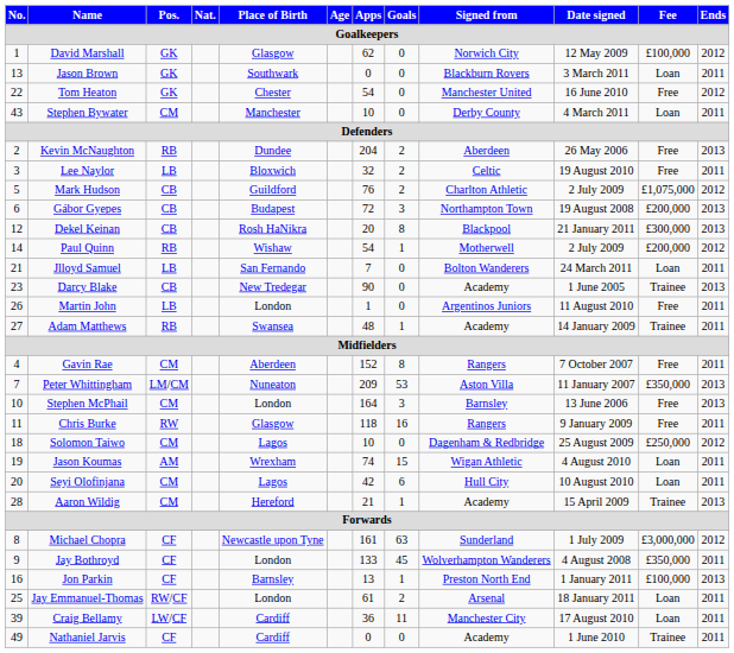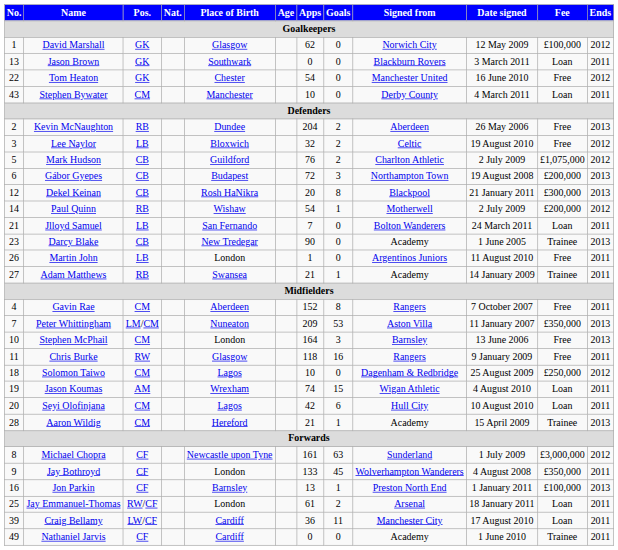 <table class="wikitable" style="text-align:center; font-size:90%; width:100%;">
 <tr>
 <th style="background:blue; color:white; text-align:center;">No.</th>
 <th style="background:blue; color:white; text-align:center;">Name</th>
 <th style="background:blue; color:white; text-align:center;">Pos.</th>
 <th style="background:blue; color:white; text-align:center;">Nat.</th>
 <th style="background:blue; color:white; text-align:center;">Place of Birth</th>
 <th style="background:blue; color:white; text-align:center;">Age</th>
 <th style="background:blue; color:white; text-align:center;">Apps</th>
 <th style="background:blue; color:white; text-align:center;">Goals</th>
 <th style="background:blue; color:white; text-align:center;">Signed from</th>
 <th style="background:blue; color:white; text-align:center;">Date signed</th>
 <th style="background:blue; color:white; text-align:center;">Fee</th>
 <th style="background:blue; color:white; text-align:center;">Ends</th>
 </tr>
 <tr>
 <th colspan="14" style="background:#dcdcdc; text-align:center;">Goalkeepers</th>
 </tr>
 <tr>
 <td>1</td>
 <td><a href='#'>David Marshall</a></td>
 <td><a href='#'>GK</a></td>
 <td></td>
 <td><a href='#'>Glasgow</a></td>
 <td></td>
 <td>62</td>
 <td>0</td>
 <td><a href='#'>Norwich City</a></td>
 <td>12 May 2009</td>
 <td>£100,000</td>
 <td>2012</td>
 </tr>
 <tr>
 <td>13</td>
 <td><a href='#'>Jason Brown</a></td>
 <td><a href='#'>GK</a></td>
 <td></td>
 <td><a href='#'>Southwark</a></td>
 <td></td>
 <td>0</td>
 <td>0</td>
 <td><a href='#'>Blackburn Rovers</a></td>
 <td>3 March 2011</td>
 <td>Loan</td>
 <td>2011</td>
 </tr>
 <tr>
 <td>22</td>
 <td><a href='#'>Tom Heaton</a></td>
 <td><a href='#'>GK</a></td>
 <td></td>
 <td><a href='#'>Chester</a></td>
 <td></td>
 <td>54</td>
 <td>0</td>
 <td><a href='#'>Manchester United</a></td>
 <td>16 June 2010</td>
 <td>Free</td>
 <td>2012</td>
 </tr>
 <tr>
 <td>43</td>
 <td><a href='#'>Stephen Bywater</a></td>
 <td><a href='#'>CM</a></td>
 <td></td>
 <td><a href='#'>Manchester</a></td>
 <td></td>
 <td>10</td>
 <td>0</td>
 <td><a href='#'>Derby County</a></td>
 <td>4 March 2011</td>
 <td>Loan</td>
 <td>2011</td>
 </tr>
 <tr>
 <th colspan="14" style="background:#dcdcdc; text-align:center;">Defenders</th>
 </tr>
 <tr>
 <td>2</td>
 <td><a href='#'>Kevin McNaughton</a></td>
 <td><a href='#'>RB</a></td>
 <td></td>
 <td><a href='#'>Dundee</a></td>
 <td></td>
 <td>204</td>
 <td>2</td>
 <td><a href='#'>Aberdeen</a></td>
 <td>26 May 2006</td>
 <td>Free</td>
 <td>2013</td>
 </tr>
 <tr>
 <td>3</td>
 <td><a href='#'>Lee Naylor</a></td>
 <td><a href='#'>LB</a></td>
 <td></td>
 <td><a href='#'>Bloxwich</a></td>
 <td></td>
 <td>32</td>
 <td>2</td>
 <td><a href='#'>Celtic</a></td>
 <td>19 August 2010</td>
 <td>Free</td>
-<td>2011</td>
+<td>2012</td>
 </tr>
 <tr>
 <td>5</td>
 <td><a href='#'>Mark Hudson</a></td>
 <td><a href='#'>CB</a></td>
 <td></td>
 <td><a href='#'>Guildford</a></td>
 <td></td>
 <td>76</td>
 <td>2</td>
 <td><a href='#'>Charlton Athletic</a></td>
 <td>2 July 2009</td>
 <td>£1,075,000</td>
 <td>2012</td>
 </tr>
 <tr>
 <td>6</td>
 <td><a href='#'>Gábor Gyepes</a></td>
 <td><a href='#'>CB</a></td>
 <td></td>
 <td><a href='#'>Budapest</a></td>
 <td></td>
 <td>72</td>
 <td>3</td>
 <td><a href='#'>Northampton Town</a></td>
 <td>19 August 2008</td>
 <td>£200,000</td>
 <td>2013</td>
 </tr>
 <tr>
 <td>12</td>
 <td><a href='#'>Dekel Keinan</a></td>
 <td><a href='#'>CB</a></td>
 <td></td>
 <td><a href='#'>Rosh HaNikra</a></td>
 <td></td>
 <td>20</td>
 <td>8</td>
 <td><a href='#'>Blackpool</a></td>
 <td>21 January 2011</td>
 <td>£300,000</td>
 <td>2013</td>
 </tr>
 <tr>
 <td>14</td>
 <td><a href='#'>Paul Quinn</a></td>
 <td><a href='#'>RB</a></td>
 <td></td>
 <td><a href='#'>Wishaw</a></td>
 <td></td>
 <td>54</td>
 <td>1</td>
 <td><a href='#'>Motherwell</a></td>
 <td>2 July 2009</td>
 <td>£200,000</td>
 <td>2012</td>
 </tr>
 <tr>
 <td>21</td>
 <td><a href='#'>Jlloyd Samuel</a></td>
 <td><a href='#'>LB</a></td>
 <td></td>
 <td><a href='#'>San Fernando</a></td>
 <td></td>
 <td>7</td>
 <td>0</td>
 <td><a href='#'>Bolton Wanderers</a></td>
 <td>24 March 2011</td>
 <td>Loan</td>
 <td>2011</td>
 </tr>
 <tr>
 <td>23</td>
 <td><a href='#'>Darcy Blake</a></td>
 <td><a href='#'>CB</a></td>
 <td></td>
 <td><a href='#'>New Tredegar</a></td>
 <td></td>
 <td>90</td>
 <td>0</td>
 <td>Academy</td>
 <td>1 June 2005</td>
 <td>Trainee</td>
 <td>2013</td>
 </tr>
 <tr>
 <td>26</td>
 <td><a href='#'>Martin John</a></td>
 <td><a href='#'>LB</a></td>
 <td></td>
 <td>London</td>
 <td></td>
 <td>1</td>
 <td>0</td>
 <td><a href='#'>Argentinos Juniors</a></td>
 <td>11 August 2010</td>
 <td>Free</td>
 <td>2011</td>
 </tr>
 <tr>
 <td>27</td>
 <td><a href='#'>Adam Matthews</a></td>
 <td><a href='#'>RB</a></td>
 <td></td>
 <td><a href='#'>Swansea</a></td>
 <td></td>
-<td>48</td>
+<td>21</td>
 <td>1</td>
 <td>Academy</td>
 <td>14 January 2009</td>
 <td>Trainee</td>
 <td>2011</td>
 </tr>
 <tr>
 <th colspan="14" style="background:#dcdcdc; text-align:center;">Midfielders</th>
 </tr>
 <tr>
 <td>4</td>
 <td><a href='#'>Gavin Rae</a></td>
 <td><a href='#'>CM</a></td>
 <td></td>
 <td><a href='#'>Aberdeen</a></td>
 <td></td>
 <td>152</td>
 <td>8</td>
 <td><a href='#'>Rangers</a></td>
 <td>7 October 2007</td>
 <td>Free</td>
 <td>2011</td>
 </tr>
 <tr>
 <td>7</td>
 <td><a href='#'>Peter Whittingham</a></td>
 <td><a href='#'>LM</a>/<a href='#'>CM</a></td>
 <td></td>
 <td><a href='#'>Nuneaton</a></td>
 <td></td>
 <td>209</td>
 <td>53</td>
 <td><a href='#'>Aston Villa</a></td>
 <td>11 January 2007</td>
 <td>£350,000</td>
 <td>2013</td>
 </tr>
 <tr>
 <td>10</td>
 <td><a href='#'>Stephen McPhail</a></td>
 <td><a href='#'>CM</a></td>
 <td></td>
 <td>London</td>
 <td></td>
 <td>164</td>
 <td>3</td>
 <td><a href='#'>Barnsley</a></td>
 <td>13 June 2006</td>
 <td>Free</td>
 <td>2013</td>
 </tr>
 <tr>
 <td>11</td>
 <td><a href='#'>Chris Burke</a></td>
 <td><a href='#'>RW</a></td>
 <td></td>
 <td><a href='#'>Glasgow</a></td>
 <td></td>
 <td>118</td>
 <td>16</td>
 <td><a href='#'>Rangers</a></td>
 <td>9 January 2009</td>
 <td>Free</td>
 <td>2011</td>
 </tr>
 <tr>
 <td>18</td>
 <td><a href='#'>Solomon Taiwo</a></td>
 <td><a href='#'>CM</a></td>
 <td></td>
 <td><a href='#'>Lagos</a></td>
 <td></td>
 <td>10</td>
 <td>0</td>
 <td><a href='#'>Dagenham & Redbridge</a></td>
 <td>25 August 2009</td>
 <td>£250,000</td>
 <td>2012</td>
 </tr>
 <tr>
 <td>19</td>
 <td><a href='#'>Jason Koumas</a></td>
 <td><a href='#'>AM</a></td>
 <td></td>
 <td><a href='#'>Wrexham</a></td>
 <td></td>
 <td>74</td>
 <td>15</td>
 <td><a href='#'>Wigan Athletic</a></td>
 <td>4 August 2010</td>
 <td>Loan</td>
 <td>2011</td>
 </tr>
 <tr>
 <td>20</td>
 <td><a href='#'>Seyi Olofinjana</a></td>
 <td><a href='#'>CM</a></td>
 <td></td>
 <td><a href='#'>Lagos</a></td>
 <td></td>
 <td>42</td>
 <td>6</td>
 <td><a href='#'>Hull City</a></td>
 <td>10 August 2010</td>
 <td>Loan</td>
 <td>2011</td>
 </tr>
 <tr>
 <td>28</td>
 <td><a href='#'>Aaron Wildig</a></td>
 <td><a href='#'>CM</a></td>
 <td></td>
 <td><a href='#'>Hereford</a></td>
 <td></td>
 <td>21</td>
 <td>1</td>
 <td>Academy</td>
 <td>15 April 2009</td>
 <td>Trainee</td>
 <td>2013</td>
 </tr>
 <tr>
 <th colspan="14" style="background:#dcdcdc; text-align:center;">Forwards</th>
 </tr>
 <tr>
 <td>8</td>
 <td><a href='#'>Michael Chopra</a></td>
 <td><a href='#'>CF</a></td>
 <td></td>
 <td><a href='#'>Newcastle upon Tyne</a></td>
 <td></td>
 <td>161</td>
 <td>63</td>
 <td><a href='#'>Sunderland</a></td>
 <td>1 July 2009</td>
 <td>£3,000,000</td>
 <td>2012</td>
 </tr>
 <tr>
 <td>9</td>
 <td><a href='#'>Jay Bothroyd</a></td>
 <td><a href='#'>CF</a></td>
 <td></td>
 <td>London</td>
 <td></td>
 <td>133</td>
 <td>45</td>
 <td><a href='#'>Wolverhampton Wanderers</a></td>
 <td>4 August 2008</td>
 <td>£350,000</td>
 <td>2011</td>
 </tr>
 <tr>
 <td>16</td>
 <td><a href='#'>Jon Parkin</a></td>
 <td><a href='#'>CF</a></td>
 <td></td>
 <td><a href='#'>Barnsley</a></td>
 <td></td>
 <td>13</td>
 <td>1</td>
 <td><a href='#'>Preston North End</a></td>
 <td>1 January 2011</td>
 <td>£100,000</td>
 <td>2013</td>
 </tr>
 <tr>
 <td>25</td>
 <td><a href='#'>Jay Emmanuel-Thomas</a></td>
 <td><a href='#'>RW</a>/<a href='#'>CF</a></td>
 <td></td>
 <td>London</td>
 <td></td>
 <td>61</td>
 <td>2</td>
 <td><a href='#'>Arsenal</a></td>
 <td>18 January 2011</td>
 <td>Loan</td>
 <td>2011</td>
 </tr>
 <tr>
 <td>39</td>
 <td><a href='#'>Craig Bellamy</a></td>
 <td><a href='#'>LW</a>/<a href='#'>CF</a></td>
 <td></td>
 <td><a href='#'>Cardiff</a></td>
 <td></td>
 <td>36</td>
 <td>11</td>
 <td><a href='#'>Manchester City</a></td>
 <td>17 August 2010</td>
 <td>Loan</td>
 <td>2011</td>
 </tr>
 <tr>
 <td>49</td>
 <td><a href='#'>Nathaniel Jarvis</a></td>
 <td><a href='#'>CF</a></td>
 <td></td>
 <td><a href='#'>Cardiff</a></td>
 <td></td>
 <td>0</td>
 <td>0</td>
 <td>Academy</td>
 <td>1 June 2010</td>
 <td>Trainee</td>
 <td>2011</td>
 </tr>
 </table>
